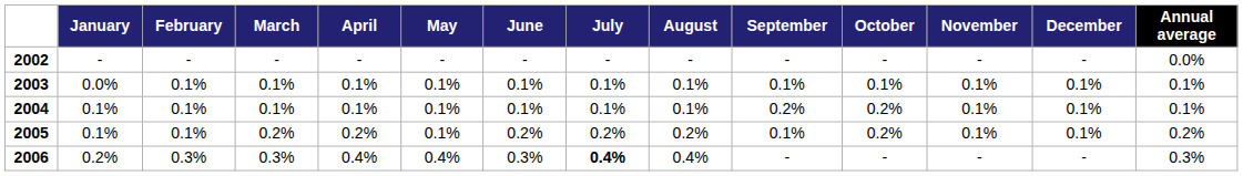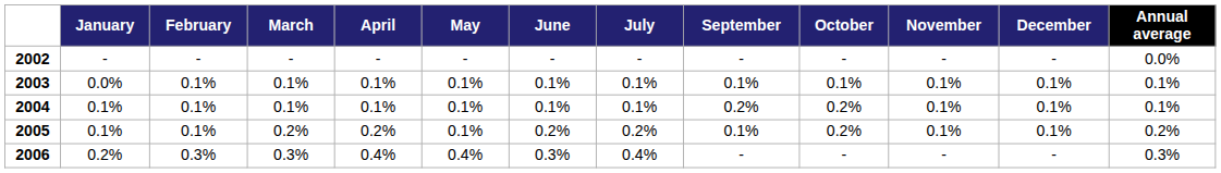 <table class="wikitable" style="width:100%; margin:auto; background:#ffffff;">
 <tr>
 <th style="background:#FFFFFF; color:#FFFFFF;" width="35px"></th>
 <th style="background:#232171; color:#FFFFFF;" width="60px">January</th>
 <th style="background:#232171; color:#FFFFFF;" width="60px">February</th>
 <th style="background:#232171; color:#FFFFFF;" width="60px">March</th>
 <th style="background:#232171; color:#FFFFFF;" width="60px">April</th>
 <th style="background:#232171; color:#FFFFFF;" width="60px">May</th>
 <th style="background:#232171; color:#FFFFFF;" width="60px">June</th>
 <th style="background:#232171; color:#FFFFFF;" width="60px">July</th>
-<th style="background:#232171; color:#FFFFFF;" width="60px">August</th>
 <th style="background:#232171; color:#FFFFFF;" width="60px">September</th>
 <th style="background:#232171; color:#FFFFFF;" width="60px">October</th>
 <th style="background:#232171; color:#FFFFFF;" width="60px">November</th>
 <th style="background:#232171; color:#FFFFFF;" width="60px">December</th>
 <th style="background:#000000; color:#FFFFFF;" width="75px">Annual average</th>
 </tr>
 <tr align="center">
 <td><strong>2002</strong></td>
-<td>-</td>
 <td>-</td>
 <td>-</td>
 <td>-</td>
 <td>-</td>
 <td>-</td>
 <td>-</td>
 <td>-</td>
 <td>-</td>
 <td>-</td>
 <td>-</td>
 <td>-</td>
 <td>0.0%</td>
 </tr>
 <tr align="center">
 <td><strong>2003</strong></td>
 <td>0.0%</td>
 <td>0.1%</td>
 <td>0.1%</td>
 <td>0.1%</td>
 <td>0.1%</td>
 <td>0.1%</td>
 <td>0.1%</td>
 <td>0.1%</td>
 <td>0.1%</td>
 <td>0.1%</td>
 <td>0.1%</td>
 <td>0.1%</td>
-<td>0.1%</td>
 </tr>
 <tr align="center">
 <td><strong>2004</strong></td>
-<td>0.1%</td>
 <td>0.1%</td>
 <td>0.1%</td>
 <td>0.1%</td>
 <td>0.1%</td>
 <td>0.1%</td>
 <td>0.1%</td>
 <td>0.1%</td>
 <td>0.2%</td>
 <td>0.2%</td>
 <td>0.1%</td>
 <td>0.1%</td>
 <td>0.1%</td>
 </tr>
 <tr align="center">
 <td><strong>2005</strong></td>
 <td>0.1%</td>
 <td>0.1%</td>
 <td>0.2%</td>
 <td>0.2%</td>
 <td>0.1%</td>
 <td>0.2%</td>
 <td>0.2%</td>
-<td>0.2%</td>
 <td>0.1%</td>
 <td>0.2%</td>
 <td>0.1%</td>
 <td>0.1%</td>
 <td>0.2%</td>
 </tr>
 <tr align="center">
 <td><strong>2006</strong></td>
 <td>0.2%</td>
 <td>0.3%</td>
 <td>0.3%</td>
 <td>0.4%</td>
 <td>0.4%</td>
 <td>0.3%</td>
-<td><strong>0.4%</strong></td>
 <td>0.4%</td>
 <td>-</td>
 <td>-</td>
 <td>-</td>
 <td>-</td>
 <td>0.3%</td>
 </tr>
 </table>
